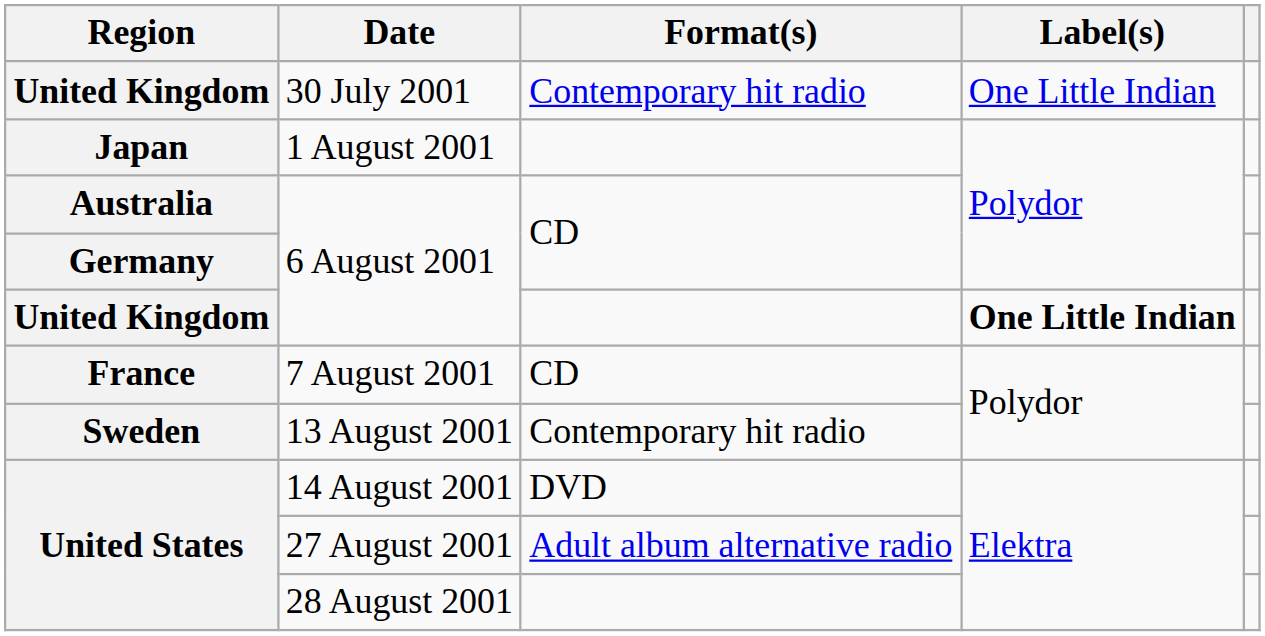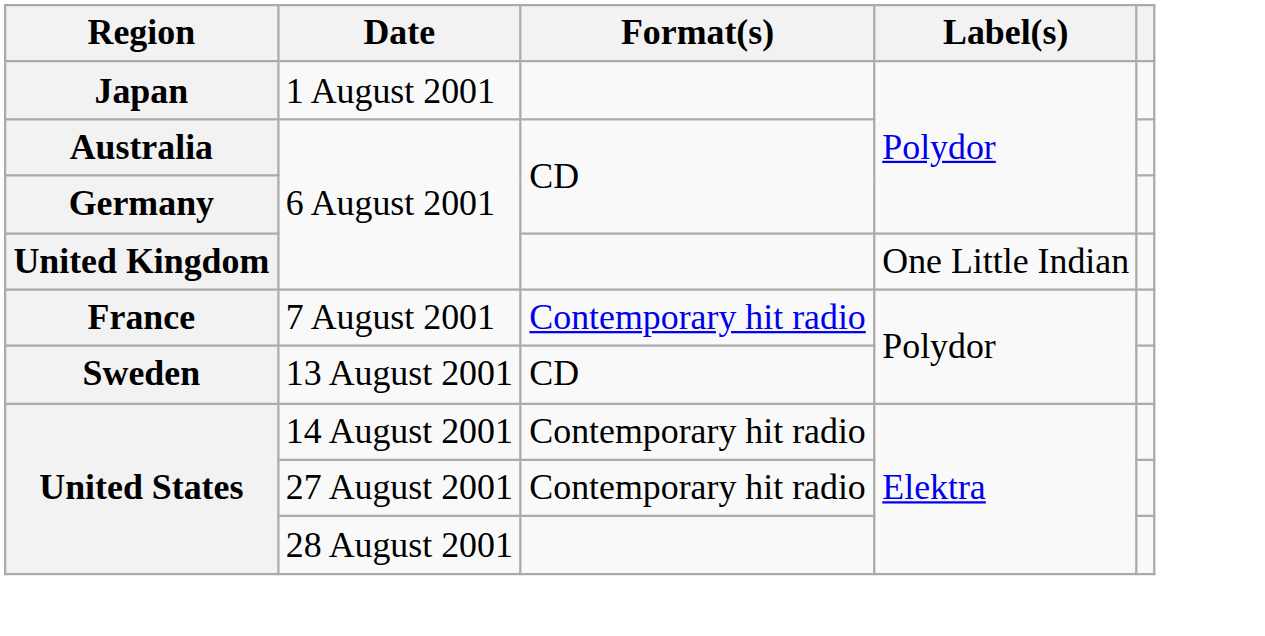 <table class="wikitable sortable plainrowheaders">
 <tr>
 <th scope="col">Region</th>
 <th scope="col">Date</th>
 <th scope="col">Format(s)</th>
 <th scope="col">Label(s)</th>
 <th scope="col"></th>
-</tr>
-<tr>
-<th scope="row">United Kingdom</th>
-<td>30 July 2001</td>
-<td><a href='#'>Contemporary hit radio</a></td>
-<td><a href='#'>One Little Indian</a></td>
-<td></td>
 </tr>
 <tr>
 <th scope="row">Japan</th>
 <td>1 August 2001</td>
 <td></td>
 <td rowspan="3"><a href='#'>Polydor</a></td>
 <td></td>
 </tr>
 <tr>
 <th scope="row">Australia</th>
 <td rowspan="3">6 August 2001</td>
 <td rowspan="2">CD</td>
 <td></td>
 </tr>
 <tr>
 <th scope="row">Germany</th>
 <td></td>
 </tr>
 <tr>
 <th scope="row">United Kingdom</th>
 <td></td>
-<td><strong>One Little Indian</strong></td>
+<td>One Little Indian</td>
 <td align="center"></td>
 </tr>
 <tr>
 <th scope="row">France</th>
 <td>7 August 2001</td>
-<td>CD</td>
+<td><a href='#'>Contemporary hit radio</a></td>
 <td rowspan="2">Polydor</td>
 <td></td>
 </tr>
 <tr>
 <th scope="row">Sweden</th>
 <td>13 August 2001</td>
-<td>Contemporary hit radio</td>
+<td>CD</td>
 <td></td>
 </tr>
 <tr>
 <th scope="row" rowspan="3">United States</th>
 <td>14 August 2001</td>
-<td>DVD</td>
+<td>Contemporary hit radio</td>
 <td rowspan="3"><a href='#'>Elektra</a></td>
 <td></td>
 </tr>
 <tr>
 <td>27 August 2001</td>
-<td><a href='#'>Adult album alternative radio</a></td>
+<td>Contemporary hit radio</td>
 <td align="center"></td>
 </tr>
 <tr>
 <td>28 August 2001</td>
 <td></td>
 <td align="center"></td>
 </tr>
 </table>
